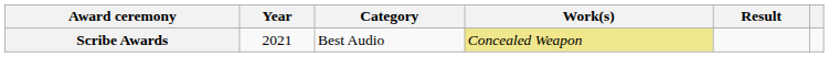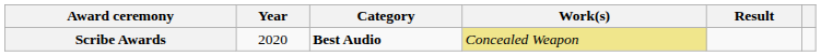 <table class="wikitable sortable plainrowheaders" style="width:100%;">
 <tr>
 <th scope="col">Award ceremony</th>
 <th scope="col">Year</th>
 <th scope="col">Category</th>
 <th scope="col">Work(s)</th>
 <th scope="col">Result</th>
 <th scope="col" class="unsortable"></th>
 </tr>
 <tr>
 <th scope="row">Scribe Awards</th>
-<td style="text-align:center">2021</td>
-<td>Best Audio</td>
+<td style="text-align:center">2020</td>
+<td><strong>Best Audio</strong></td>
 <td style="background: khaki;"><em>Concealed Weapon</em></td>
 <td></td>
 <td style="text-align:center"></td>
 </tr>
 </table>
